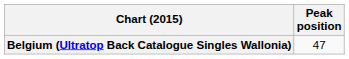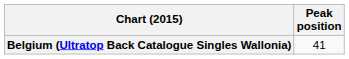 <table class="wikitable plainrowheaders" style="text-align:center">
 <tr>
 <th scope="col">Chart (2015)</th>
 <th scope="col">Peak<br>position</th>
 </tr>
 <tr>
 <th scope="row">Belgium (<a href='#'>Ultratop</a> Back Catalogue Singles Wallonia)</th>
-<td align="center">47</td>
+<td align="center">41</td>
 </tr>
 </table>
